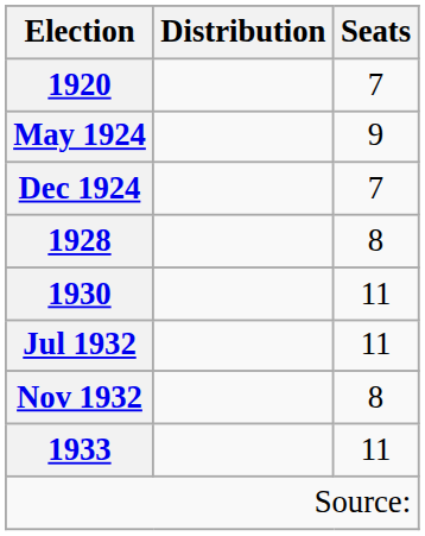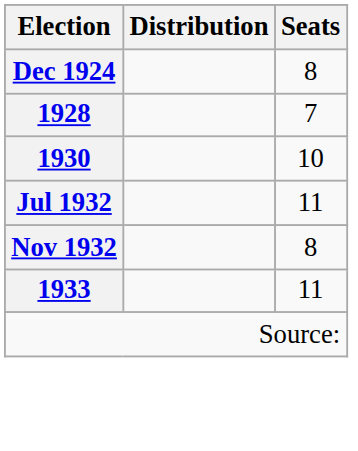 <table class=wikitable style="font-size:90%; text-align:center">
 <tr>
 <th>Election</th>
 <th>Distribution</th>
 <th>Seats</th>
 </tr>
 <tr>
-<th><a href='#'>1920</a></th>
-<td align=left>      </td>
-<td>7</td>
+<th><a href='#'>Dec 1924</a></th>
+<td align=left>       </td>
+<td>8</td>
 </tr>
 <tr>
-<th><a href='#'>May 1924</a></th>
-<td align=left>        </td>
-<td>9</td>
-</tr>
-<tr>
-<th><a href='#'>Dec 1924</a></th>
+<th><a href='#'>1928</a></th>
 <td align=left>       </td>
 <td>7</td>
 </tr>
 <tr>
-<th><a href='#'>1928</a></th>
-<td align=left>       </td>
-<td>8</td>
-</tr>
-<tr>
 <th><a href='#'>1930</a></th>
 <td align=left>         </td>
-<td>11</td>
+<td>10</td>
 </tr>
 <tr>
 <th><a href='#'>Jul 1932</a></th>
 <td align=left>          </td>
 <td>11</td>
 </tr>
 <tr>
 <th><a href='#'>Nov 1932</a></th>
 <td align=left>        </td>
 <td>8</td>
 </tr>
 <tr>
 <th><a href='#'>1933</a></th>
 <td align=left>          </td>
 <td>11</td>
 </tr>
 <tr>
 <td colspan=3 align=right>Source: </td>
 </tr>
 </table>
